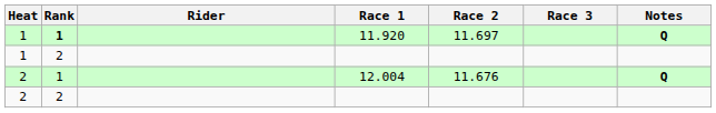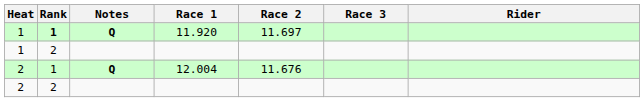 <table class="wikitable sortable" style="text-align:center;">
 <tr>
 <th>Heat</th>
 <th>Rank</th>
-<th style="width:20em;">Rider</th>
+<th style="width:7em;">Notes</th>
 <th style="width:7em;">Race 1</th>
 <th style="width:7em;">Race 2</th>
 <th style="width:7em;">Race 3</th>
-<th style="width:7em;">Notes</th>
+<th style="width:20em;">Rider</th>
 </tr>
 <tr bgcolor=ccffcc>
 <td>1</td>
 <td><strong>1</strong></td>
-<td align=left></td>
+<td><strong>Q</strong></td>
 <td>11.920</td>
 <td>11.697</td>
 <td></td>
-<td><strong>Q</strong></td>
+<td align=left></td>
 </tr>
 <tr>
 <td>1</td>
 <td>2</td>
-<td align=left></td>
 <td></td>
 <td></td>
 <td></td>
 <td></td>
+<td align=left></td>
 </tr>
 <tr bgcolor=ccffcc>
 <td>2</td>
 <td>1</td>
-<td align=left></td>
+<td><strong>Q</strong></td>
 <td>12.004</td>
 <td>11.676</td>
 <td></td>
-<td><strong>Q</strong></td>
+<td align=left></td>
 </tr>
 <tr>
 <td>2</td>
 <td>2</td>
-<td align=left></td>
 <td></td>
 <td></td>
 <td></td>
 <td></td>
+<td align=left></td>
 </tr>
 </table>
